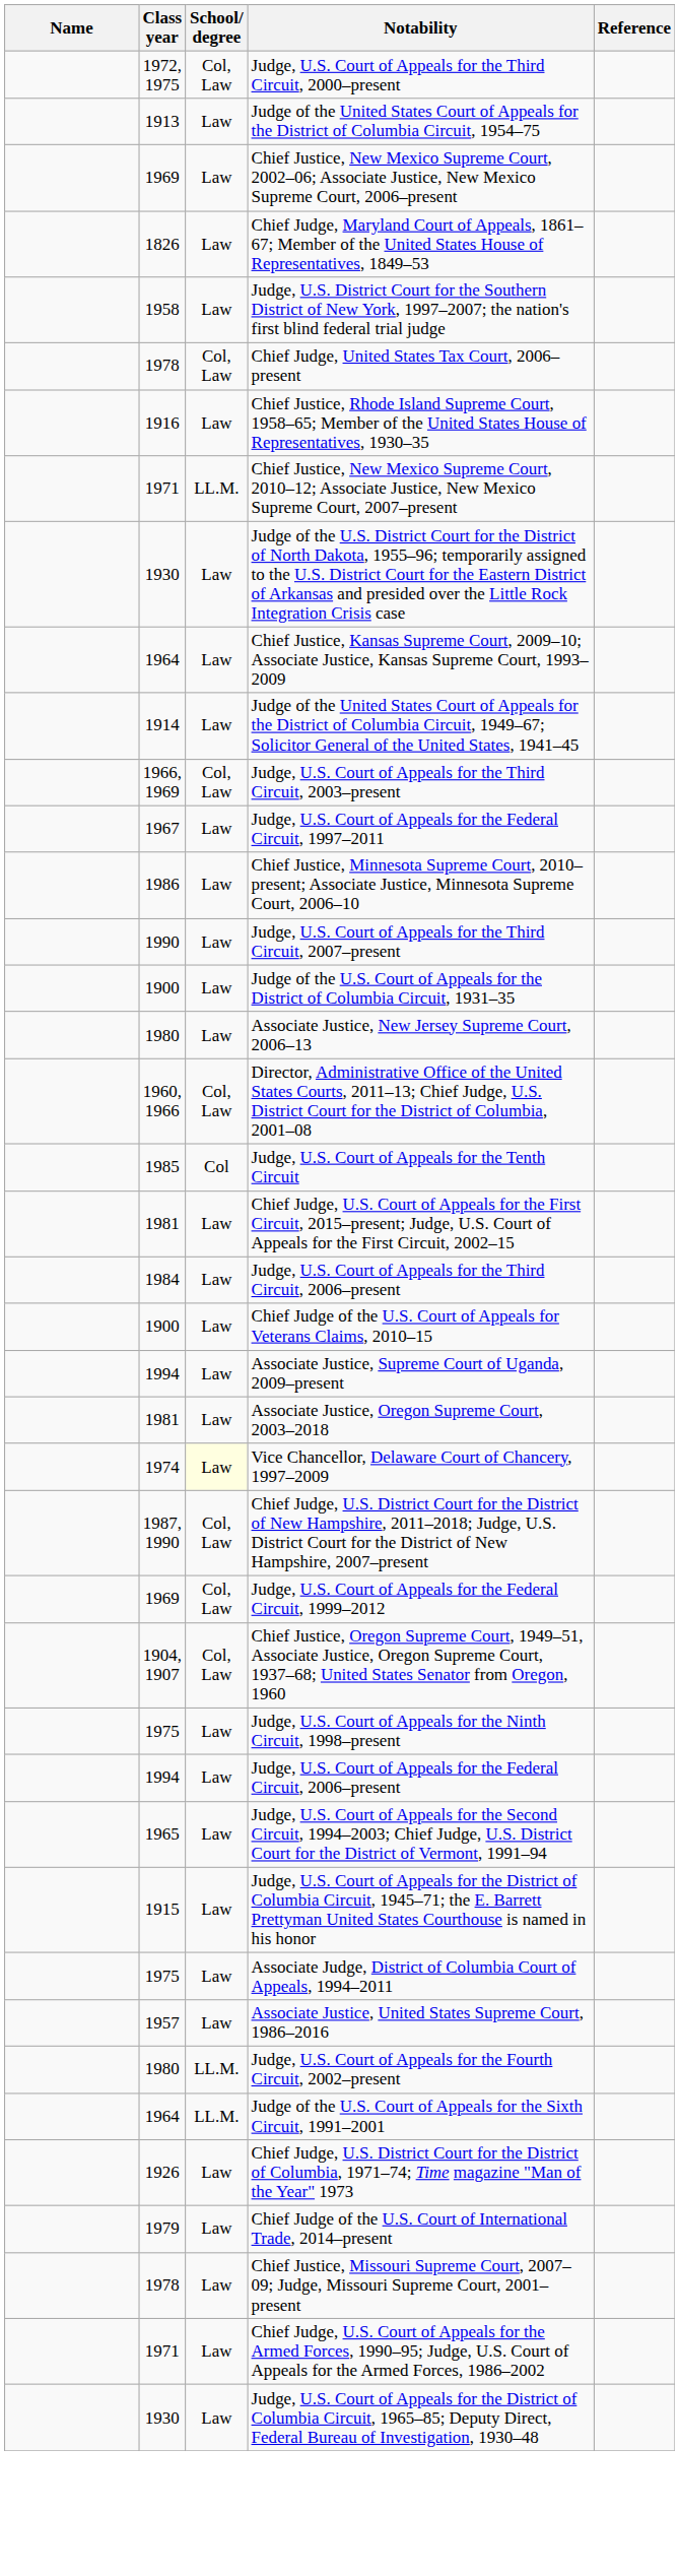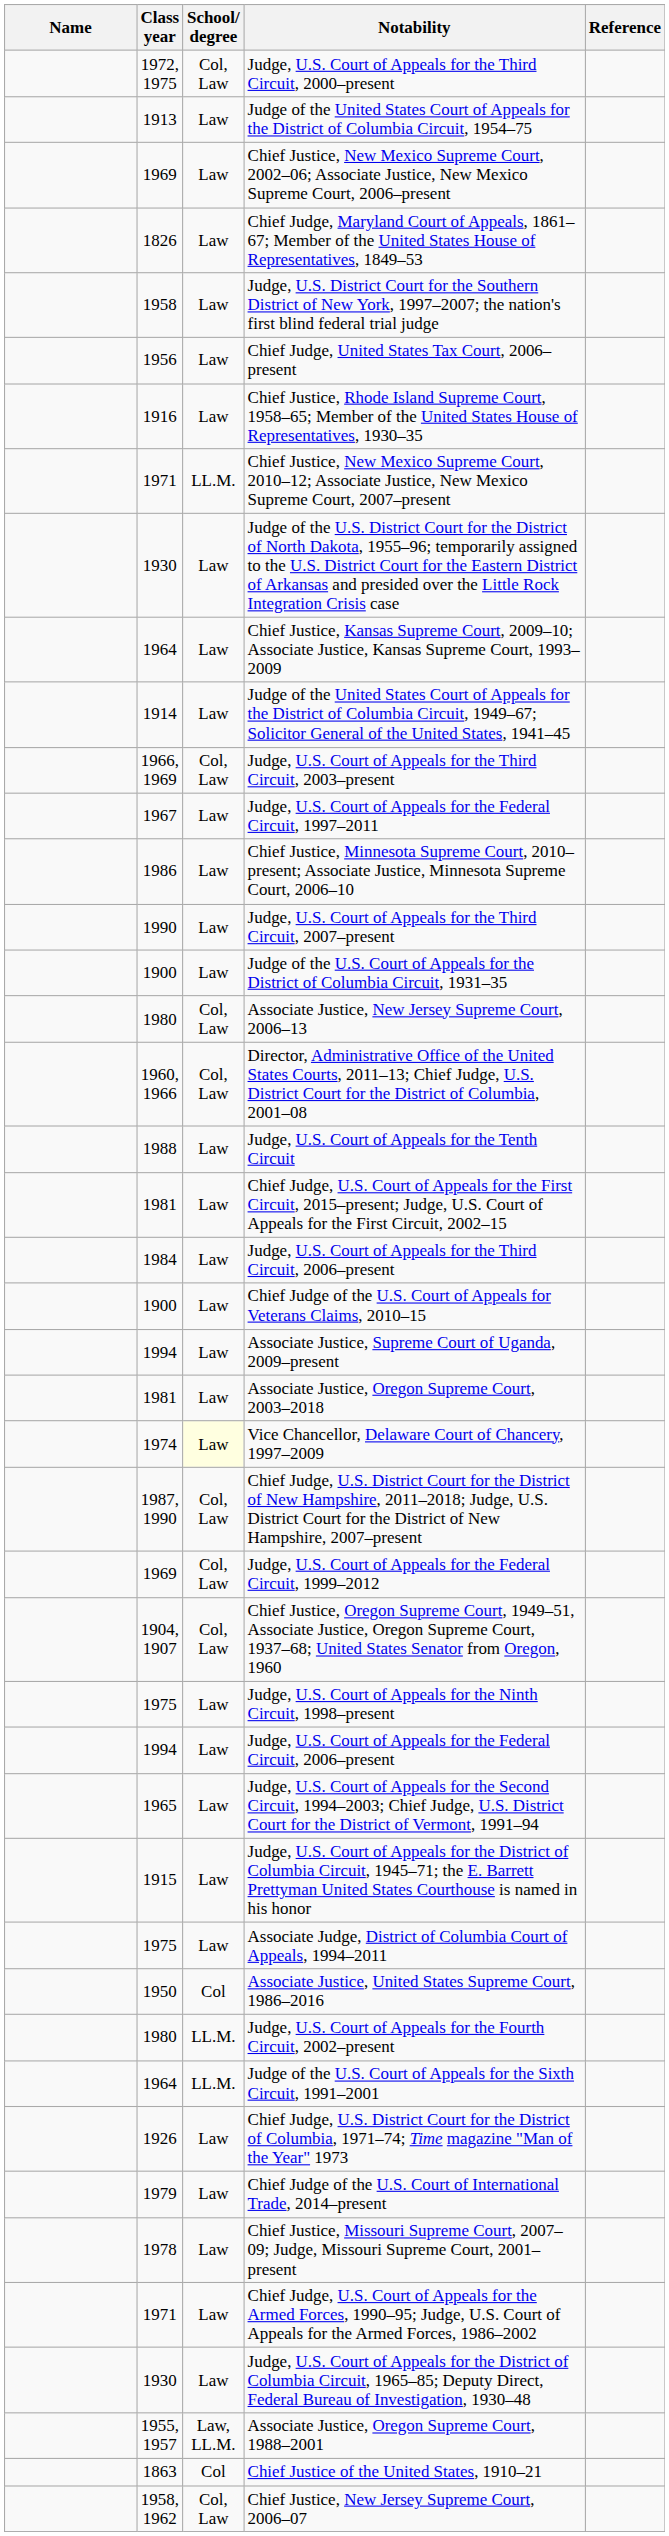 <table class="wikitable sortable" style="width:100%">
 <tr>
 <th style="width:20%;">Name</th>
 <th style="width:5%;">Class year</th>
 <th style="width:5%;">School/<br>degree</th>
 <th style="width:*;" class="unsortable">Notability</th>
 <th style="width:5%;" class="unsortable">Reference</th>
 </tr>
 <tr>
 <td></td>
 <td style="text-align:center;">1972,<br>1975</td>
 <td style="text-align:center;">Col,<br>Law</td>
 <td>Judge, <a href='#'>U.S. Court of Appeals for the Third Circuit</a>, 2000–present</td>
 <td style="text-align:center;"></td>
 </tr>
 <tr>
 <td></td>
 <td style="text-align:center;">1913</td>
 <td style="text-align:center;">Law</td>
 <td>Judge of the <a href='#'>United States Court of Appeals for the District of Columbia Circuit</a>, 1954–75</td>
 <td style="text-align:center;"></td>
 </tr>
 <tr>
 <td></td>
 <td style="text-align:center;">1969</td>
 <td style="text-align:center;">Law</td>
 <td>Chief Justice, <a href='#'>New Mexico Supreme Court</a>, 2002–06; Associate Justice, New Mexico Supreme Court, 2006–present</td>
 <td style="text-align:center;"></td>
 </tr>
 <tr>
 <td></td>
 <td style="text-align:center;">1826</td>
 <td style="text-align:center;">Law</td>
 <td>Chief Judge, <a href='#'>Maryland Court of Appeals</a>, 1861–67; Member of the <a href='#'>United States House of Representatives</a>, 1849–53</td>
 <td style="text-align:center;"></td>
 </tr>
 <tr>
 <td></td>
 <td style="text-align:center;">1958</td>
 <td style="text-align:center;">Law</td>
 <td>Judge, <a href='#'>U.S. District Court for the Southern District of New York</a>, 1997–2007; the nation's first blind federal trial judge</td>
 <td style="text-align:center;"></td>
 </tr>
 <tr>
 <td></td>
-<td style="text-align:center;">1978</td>
-<td style="text-align:center;">Col,<br>Law</td>
+<td style="text-align:center;">1956</td>
+<td style="text-align:center;">Law</td>
 <td>Chief Judge, <a href='#'>United States Tax Court</a>, 2006–present</td>
 <td style="text-align:center;"></td>
 </tr>
 <tr>
 <td></td>
 <td style="text-align:center;">1916</td>
 <td style="text-align:center;">Law</td>
 <td>Chief Justice, <a href='#'>Rhode Island Supreme Court</a>, 1958–65; Member of the <a href='#'>United States House of Representatives</a>, 1930–35</td>
 <td style="text-align:center;"></td>
 </tr>
 <tr>
 <td></td>
 <td style="text-align:center;">1971</td>
 <td style="text-align:center;">LL.M.</td>
 <td>Chief Justice, <a href='#'>New Mexico Supreme Court</a>, 2010–12; Associate Justice, New Mexico Supreme Court, 2007–present</td>
 <td style="text-align:center;"></td>
 </tr>
 <tr>
 <td></td>
 <td style="text-align:center;">1930</td>
 <td style="text-align:center;">Law</td>
 <td>Judge of the <a href='#'>U.S. District Court for the District of North Dakota</a>, 1955–96; temporarily assigned to the <a href='#'>U.S. District Court for the Eastern District of Arkansas</a> and presided over the <a href='#'>Little Rock Integration Crisis</a> case</td>
 <td style="text-align:center;"></td>
 </tr>
 <tr>
 <td></td>
 <td style="text-align:center;">1964</td>
 <td style="text-align:center;">Law</td>
 <td>Chief Justice, <a href='#'>Kansas Supreme Court</a>, 2009–10; Associate Justice, Kansas Supreme Court, 1993–2009</td>
 <td style="text-align:center;"></td>
 </tr>
 <tr>
 <td></td>
 <td style="text-align:center;">1914</td>
 <td style="text-align:center;">Law</td>
 <td>Judge of the <a href='#'>United States Court of Appeals for the District of Columbia Circuit</a>, 1949–67; <a href='#'>Solicitor General of the United States</a>, 1941–45</td>
 <td style="text-align:center;"></td>
 </tr>
 <tr>
 <td></td>
 <td style="text-align:center;">1966,<br>1969</td>
 <td style="text-align:center;">Col,<br>Law</td>
 <td>Judge, <a href='#'>U.S. Court of Appeals for the Third Circuit</a>, 2003–present</td>
 <td style="text-align:center;"></td>
 </tr>
 <tr>
 <td></td>
 <td style="text-align:center;">1967</td>
 <td style="text-align:center;">Law</td>
 <td>Judge, <a href='#'>U.S. Court of Appeals for the Federal Circuit</a>, 1997–2011</td>
 <td style="text-align:center;"></td>
 </tr>
 <tr>
 <td></td>
 <td style="text-align:center;">1986</td>
 <td style="text-align:center;">Law</td>
 <td>Chief Justice, <a href='#'>Minnesota Supreme Court</a>, 2010–present; Associate Justice, Minnesota Supreme Court, 2006–10</td>
 <td style="text-align:center;"></td>
 </tr>
 <tr>
 <td></td>
 <td style="text-align:center;">1990</td>
 <td style="text-align:center;">Law</td>
 <td>Judge, <a href='#'>U.S. Court of Appeals for the Third Circuit</a>, 2007–present</td>
 <td style="text-align:center;"></td>
 </tr>
 <tr>
 <td></td>
 <td style="text-align:center;">1900</td>
 <td style="text-align:center;">Law</td>
 <td>Judge of the <a href='#'>U.S. Court of Appeals for the District of Columbia Circuit</a>, 1931–35</td>
 <td style="text-align:center;"></td>
 </tr>
 <tr>
 <td></td>
 <td style="text-align:center;">1980</td>
-<td style="text-align:center;">Law</td>
+<td style="text-align:center;">Col,<br>Law</td>
 <td>Associate Justice, <a href='#'>New Jersey Supreme Court</a>, 2006–13</td>
 <td style="text-align:center;"></td>
 </tr>
 <tr>
 <td></td>
 <td style="text-align:center;">1960,<br>1966</td>
 <td style="text-align:center;">Col,<br>Law</td>
 <td>Director, <a href='#'>Administrative Office of the United States Courts</a>, 2011–13; Chief Judge, <a href='#'>U.S. District Court for the District of Columbia</a>, 2001–08</td>
 <td style="text-align:center;"></td>
 </tr>
 <tr>
 <td></td>
-<td style="text-align:center;">1985</td>
-<td style="text-align:center;">Col</td>
+<td style="text-align:center;">1988</td>
+<td style="text-align:center;">Law</td>
 <td>Judge, <a href='#'>U.S. Court of Appeals for the Tenth Circuit</a></td>
 <td style="text-align:center;"></td>
 </tr>
 <tr>
 <td></td>
 <td style="text-align:center;">1981</td>
 <td style="text-align:center;">Law</td>
 <td>Chief Judge, <a href='#'>U.S. Court of Appeals for the First Circuit</a>, 2015–present; Judge, U.S. Court of Appeals for the First Circuit, 2002–15</td>
 <td style="text-align:center;"></td>
 </tr>
 <tr>
 <td></td>
 <td style="text-align:center;">1984</td>
 <td style="text-align:center;">Law</td>
 <td>Judge, <a href='#'>U.S. Court of Appeals for the Third Circuit</a>, 2006–present</td>
 <td style="text-align:center;"></td>
 </tr>
 <tr>
 <td></td>
 <td style="text-align:center;">1900</td>
 <td style="text-align:center;">Law</td>
 <td>Chief Judge of the <a href='#'>U.S. Court of Appeals for Veterans Claims</a>, 2010–15</td>
 <td style="text-align:center;"></td>
 </tr>
 <tr>
 <td></td>
 <td style="text-align:center;">1994</td>
 <td style="text-align:center;">Law</td>
 <td>Associate Justice, <a href='#'>Supreme Court of Uganda</a>, 2009–present</td>
 <td style="text-align:center;"></td>
 </tr>
 <tr>
 <td></td>
 <td style="text-align:center;">1981</td>
 <td style="text-align:center;">Law</td>
 <td>Associate Justice, <a href='#'>Oregon Supreme Court</a>, 2003–2018</td>
 <td style="text-align:center;"></td>
 </tr>
 <tr>
 <td></td>
 <td style="text-align:center;">1974</td>
 <td style="background: lightyellow; text-align:center;">Law</td>
 <td>Vice Chancellor, <a href='#'>Delaware Court of Chancery</a>, 1997–2009</td>
 <td style="text-align:center;"></td>
 </tr>
 <tr>
 <td></td>
 <td style="text-align:center;">1987,<br>1990</td>
 <td style="text-align:center;">Col,<br>Law</td>
 <td>Chief Judge, <a href='#'>U.S. District Court for the District of New Hampshire</a>, 2011–2018; Judge, U.S. District Court for the District of New Hampshire, 2007–present</td>
 <td style="text-align:center;"></td>
 </tr>
 <tr>
 <td></td>
 <td style="text-align:center;">1969</td>
 <td style="text-align:center;">Col,<br>Law</td>
 <td>Judge, <a href='#'>U.S. Court of Appeals for the Federal Circuit</a>, 1999–2012</td>
 <td style="text-align:center;"></td>
 </tr>
 <tr>
 <td></td>
 <td style="text-align:center;">1904,<br>1907</td>
 <td style="text-align:center;">Col,<br>Law</td>
 <td>Chief Justice, <a href='#'>Oregon Supreme Court</a>, 1949–51, Associate Justice, Oregon Supreme Court, 1937–68; <a href='#'>United States Senator</a> from <a href='#'>Oregon</a>, 1960</td>
 <td style="text-align:center;"></td>
 </tr>
 <tr>
 <td></td>
 <td style="text-align:center;">1975</td>
 <td style="text-align:center;">Law</td>
 <td>Judge, <a href='#'>U.S. Court of Appeals for the Ninth Circuit</a>, 1998–present</td>
 <td style="text-align:center;"></td>
 </tr>
 <tr>
 <td></td>
 <td style="text-align:center;">1994</td>
 <td style="text-align:center;">Law</td>
 <td>Judge, <a href='#'>U.S. Court of Appeals for the Federal Circuit</a>, 2006–present</td>
 <td style="text-align:center;"></td>
 </tr>
 <tr>
 <td></td>
 <td style="text-align:center;">1965</td>
 <td style="text-align:center;">Law</td>
 <td>Judge, <a href='#'>U.S. Court of Appeals for the Second Circuit</a>, 1994–2003; Chief Judge, <a href='#'>U.S. District Court for the District of Vermont</a>, 1991–94</td>
 <td style="text-align:center;"></td>
 </tr>
 <tr>
 <td></td>
 <td style="text-align:center;">1915</td>
 <td style="text-align:center;">Law</td>
 <td>Judge, <a href='#'>U.S. Court of Appeals for the District of Columbia Circuit</a>, 1945–71; the <a href='#'>E. Barrett Prettyman United States Courthouse</a> is named in his honor</td>
 <td style="text-align:center;"></td>
 </tr>
 <tr>
 <td></td>
 <td style="text-align:center;">1975</td>
 <td style="text-align:center;">Law</td>
 <td>Associate Judge, <a href='#'>District of Columbia Court of Appeals</a>, 1994–2011</td>
 <td style="text-align:center;"></td>
 </tr>
 <tr>
 <td></td>
-<td style="text-align:center;">1957</td>
-<td style="text-align:center;">Law</td>
+<td style="text-align:center;">1950</td>
+<td style="text-align:center;">Col</td>
 <td><a href='#'>Associate Justice</a>, <a href='#'>United States Supreme Court</a>, 1986–2016</td>
 <td style="text-align:center;"></td>
 </tr>
 <tr>
 <td></td>
 <td style="text-align:center;">1980</td>
 <td style="text-align:center;">LL.M.</td>
 <td>Judge, <a href='#'>U.S. Court of Appeals for the Fourth Circuit</a>, 2002–present</td>
 <td style="text-align:center;"></td>
 </tr>
 <tr>
 <td></td>
 <td style="text-align:center;">1964</td>
 <td style="text-align:center;">LL.M.</td>
 <td>Judge of the <a href='#'>U.S. Court of Appeals for the Sixth Circuit</a>, 1991–2001</td>
 <td style="text-align:center;"></td>
 </tr>
 <tr>
 <td></td>
 <td style="text-align:center;">1926</td>
 <td style="text-align:center;">Law</td>
 <td>Chief Judge, <a href='#'>U.S. District Court for the District of Columbia</a>, 1971–74; <em><a href='#'>Time</a></em> <a href='#'>magazine "Man of the Year"</a> 1973</td>
 <td style="text-align:center;"></td>
 </tr>
 <tr>
 <td></td>
 <td style="text-align:center;">1979</td>
 <td style="text-align:center;">Law</td>
 <td>Chief Judge of the <a href='#'>U.S. Court of International Trade</a>, 2014–present</td>
 <td style="text-align:center;"></td>
 </tr>
 <tr>
 <td></td>
 <td style="text-align:center;">1978</td>
 <td style="text-align:center;">Law</td>
 <td>Chief Justice, <a href='#'>Missouri Supreme Court</a>, 2007–09; Judge, Missouri Supreme Court, 2001–present</td>
 <td style="text-align:center;"></td>
 </tr>
 <tr>
 <td></td>
 <td style="text-align:center;">1971</td>
 <td style="text-align:center;">Law</td>
 <td>Chief Judge, <a href='#'>U.S. Court of Appeals for the Armed Forces</a>, 1990–95; Judge, U.S. Court of Appeals for the Armed Forces, 1986–2002</td>
 <td style="text-align:center;"></td>
 </tr>
 <tr>
 <td></td>
 <td style="text-align:center;">1930</td>
 <td style="text-align:center;">Law</td>
 <td>Judge, <a href='#'>U.S. Court of Appeals for the District of Columbia Circuit</a>, 1965–85; Deputy Direct, <a href='#'>Federal Bureau of Investigation</a>, 1930–48</td>
 <td style="text-align:center;"></td>
 </tr>
+<tr>
+<td></td>
+<td style="text-align:center;">1955,<br>1957</td>
+<td style="text-align:center;">Law,<br>LL.M.</td>
+<td>Associate Justice, <a href='#'>Oregon Supreme Court</a>, 1988–2001</td>
+<td style="text-align:center;"></td>
+</tr>
+<tr>
+<td></td>
+<td style="text-align:center;">1863</td>
+<td style="text-align:center;">Col</td>
+<td><a href='#'>Chief Justice of the United States</a>, 1910–21</td>
+<td style="text-align:center;"></td>
+</tr>
+<tr>
+<td></td>
+<td style="text-align:center;">1958,<br>1962</td>
+<td style="text-align:center;">Col,<br>Law</td>
+<td>Chief Justice, <a href='#'>New Jersey Supreme Court</a>, 2006–07</td>
+<td style="text-align:center;"></td>
+</tr>
 </table>
